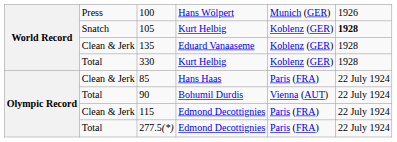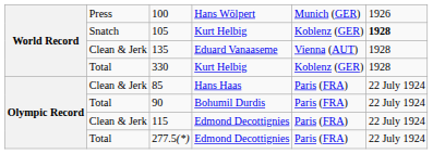 <table class="wikitable" style="font-size:95%;">
 <tr>
 <th rowspan=4>World Record</th>
 <td>Press</td>
 <td>100</td>
 <td> <a href='#'>Hans Wölpert</a></td>
 <td><a href='#'>Munich</a> (<a href='#'>GER</a>)</td>
 <td>1926</td>
 </tr>
 <tr>
 <td>Snatch</td>
 <td>105</td>
 <td> <a href='#'>Kurt Helbig</a></td>
 <td><a href='#'>Koblenz</a> (<a href='#'>GER</a>)</td>
 <td><strong>1928</strong></td>
 </tr>
 <tr>
 <td>Clean & Jerk</td>
 <td>135</td>
 <td> <a href='#'>Eduard Vanaaseme</a></td>
-<td><a href='#'>Koblenz</a> (<a href='#'>GER</a>)</td>
+<td><a href='#'>Vienna</a> (<a href='#'>AUT</a>)</td>
 <td>1928</td>
 </tr>
 <tr>
 <td>Total</td>
 <td>330</td>
 <td> <a href='#'>Kurt Helbig</a></td>
 <td><a href='#'>Koblenz</a> (<a href='#'>GER</a>)</td>
 <td>1928</td>
 </tr>
 <tr>
 <th rowspan=4>Olympic Record</th>
 <td>Clean & Jerk</td>
 <td>85</td>
 <td> <a href='#'>Hans Haas</a></td>
 <td><a href='#'>Paris</a> (<a href='#'>FRA</a>)</td>
 <td>22 July 1924</td>
 </tr>
 <tr>
 <td>Total</td>
 <td>90</td>
 <td> <a href='#'>Bohumil Durdis</a></td>
-<td><a href='#'>Vienna</a> (<a href='#'>AUT</a>)</td>
+<td><a href='#'>Paris</a> (<a href='#'>FRA</a>)</td>
 <td>22 July 1924</td>
 </tr>
 <tr>
 <td>Clean & Jerk</td>
 <td>115</td>
 <td> <a href='#'>Edmond Decottignies</a></td>
 <td><a href='#'>Paris</a> (<a href='#'>FRA</a>)</td>
 <td>22 July 1924</td>
 </tr>
 <tr>
 <td>Total</td>
 <td>277.5<em>(*)</em></td>
 <td> <a href='#'>Edmond Decottignies</a></td>
 <td><a href='#'>Paris</a> (<a href='#'>FRA</a>)</td>
 <td>22 July 1924</td>
 </tr>
 </table>
